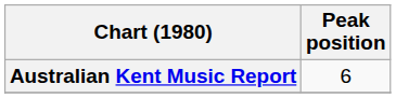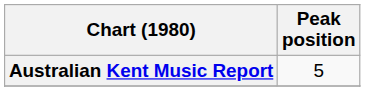 <table class="wikitable sortable plainrowheaders">
 <tr>
 <th>Chart (1980)</th>
 <th>Peak<br>position</th>
 </tr>
 <tr>
 <th scope="row">Australian <a href='#'>Kent Music Report</a></th>
-<td style="text-align:center;">6</td>
+<td style="text-align:center;">5</td>
 </tr>
 <tr>
 </tr>
 <tr>
 </tr>
 </table>
